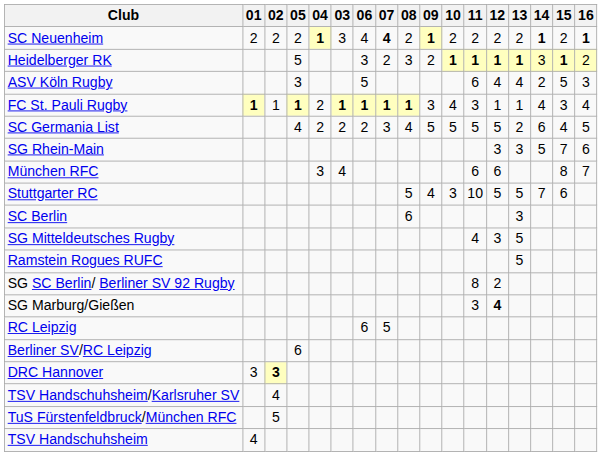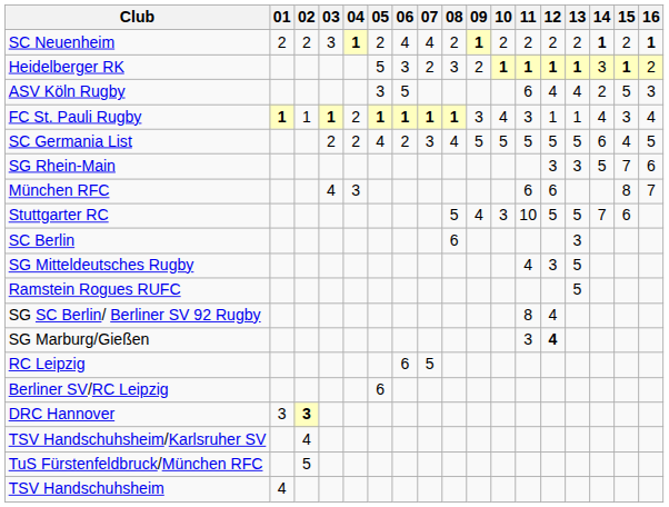 <table class="wikitable">
 <tr>
 <th>Club</th>
 <th>01</th>
 <th>02</th>
+<th>03</th>
+<th>04</th>
 <th>05</th>
-<th>04</th>
-<th>03</th>
 <th>06</th>
 <th>07</th>
 <th>08</th>
 <th>09</th>
 <th>10</th>
 <th>11</th>
 <th>12</th>
 <th>13</th>
 <th>14</th>
 <th>15</th>
 <th>16</th>
 </tr>
 <tr align="center">
 <td align="left"><a href='#'>SC Neuenheim</a></td>
 <td>2</td>
 <td>2</td>
+<td>3</td>
+<td bgcolor="#ffffbf"><strong>1</strong></td>
 <td>2</td>
-<td bgcolor="#ffffbf"><strong>1</strong></td>
-<td>3</td>
 <td>4</td>
-<td><strong>4</strong></td>
+<td>4</td>
 <td>2</td>
 <td bgcolor="#ffffbf"><strong>1</strong></td>
 <td>2</td>
 <td>2</td>
 <td>2</td>
 <td>2</td>
 <td><strong>1</strong></td>
 <td>2</td>
 <td><strong>1</strong></td>
 </tr>
 <tr align="center">
 <td align="left"><a href='#'>Heidelberger RK</a></td>
 <td></td>
 <td></td>
-<td>5</td>
 <td></td>
 <td></td>
+<td>5</td>
 <td>3</td>
 <td>2</td>
 <td>3</td>
 <td>2</td>
 <td bgcolor="#ffffbf"><strong>1</strong></td>
 <td bgcolor="#ffffbf"><strong>1</strong></td>
 <td bgcolor="#ffffbf"><strong>1</strong></td>
 <td bgcolor="#ffffbf"><strong>1</strong></td>
 <td bgcolor="#ffffbf">3</td>
 <td bgcolor="#ffffbf"><strong>1</strong></td>
 <td bgcolor="#ffffbf">2</td>
 </tr>
 <tr align="center">
 <td align="left"><a href='#'>ASV Köln Rugby</a></td>
 <td></td>
 <td></td>
-<td>3</td>
 <td></td>
 <td></td>
+<td>3</td>
 <td>5</td>
 <td></td>
 <td></td>
 <td></td>
 <td></td>
 <td>6</td>
 <td>4</td>
 <td>4</td>
 <td>2</td>
 <td>5</td>
 <td>3</td>
 </tr>
 <tr align="center">
 <td align="left"><a href='#'>FC St. Pauli Rugby</a></td>
 <td bgcolor="#ffffbf"><strong>1</strong></td>
 <td>1</td>
 <td bgcolor="#ffffbf"><strong>1</strong></td>
 <td>2</td>
 <td bgcolor="#ffffbf"><strong>1</strong></td>
 <td bgcolor="#ffffbf"><strong>1</strong></td>
 <td bgcolor="#ffffbf"><strong>1</strong></td>
 <td bgcolor="#ffffbf"><strong>1</strong></td>
 <td>3</td>
 <td>4</td>
 <td>3</td>
 <td>1</td>
 <td>1</td>
 <td>4</td>
 <td>3</td>
 <td>4</td>
 </tr>
 <tr align="center">
 <td align="left"><a href='#'>SC Germania List</a></td>
 <td></td>
 <td></td>
-<td>4</td>
 <td>2</td>
 <td>2</td>
+<td>4</td>
 <td>2</td>
 <td>3</td>
 <td>4</td>
 <td>5</td>
 <td>5</td>
 <td>5</td>
 <td>5</td>
-<td>2</td>
+<td>5</td>
 <td>6</td>
 <td>4</td>
 <td>5</td>
 </tr>
 <tr align="center">
 <td align="left"><a href='#'>SG Rhein-Main</a></td>
 <td></td>
 <td></td>
 <td></td>
 <td></td>
 <td></td>
 <td></td>
 <td></td>
 <td></td>
 <td></td>
 <td></td>
 <td></td>
 <td>3</td>
 <td>3</td>
 <td>5</td>
 <td>7</td>
 <td>6</td>
 </tr>
 <tr align="center">
 <td align="left"><a href='#'>München RFC</a></td>
 <td></td>
 <td></td>
+<td>4</td>
+<td>3</td>
 <td></td>
-<td>3</td>
-<td>4</td>
 <td></td>
 <td></td>
 <td></td>
 <td></td>
 <td></td>
 <td>6</td>
 <td>6</td>
 <td></td>
 <td></td>
 <td>8</td>
 <td>7</td>
 </tr>
 <tr align="center">
 <td align="left"><a href='#'>Stuttgarter RC</a></td>
 <td></td>
 <td></td>
 <td></td>
 <td></td>
 <td></td>
 <td></td>
 <td></td>
 <td>5</td>
 <td>4</td>
 <td>3</td>
 <td>10</td>
 <td>5</td>
 <td>5</td>
 <td>7</td>
 <td>6</td>
 <td></td>
 </tr>
 <tr align="center">
 <td align="left"><a href='#'>SC Berlin</a></td>
 <td></td>
 <td></td>
 <td></td>
 <td></td>
 <td></td>
 <td></td>
 <td></td>
 <td>6</td>
 <td></td>
 <td></td>
 <td></td>
 <td></td>
 <td>3</td>
 <td></td>
 <td></td>
 <td></td>
 </tr>
 <tr align="center">
 <td align="left"><a href='#'>SG Mitteldeutsches Rugby</a></td>
 <td></td>
 <td></td>
 <td></td>
 <td></td>
 <td></td>
 <td></td>
 <td></td>
 <td></td>
 <td></td>
 <td></td>
 <td>4</td>
 <td>3</td>
 <td>5</td>
 <td></td>
 <td></td>
 <td></td>
 </tr>
 <tr align="center">
 <td align="left"><a href='#'>Ramstein Rogues RUFC</a></td>
 <td></td>
 <td></td>
 <td></td>
 <td></td>
 <td></td>
 <td></td>
 <td></td>
 <td></td>
 <td></td>
 <td></td>
 <td></td>
 <td></td>
 <td>5</td>
 <td></td>
 <td></td>
 <td></td>
 </tr>
 <tr align="center">
 <td align="left">SG <a href='#'>SC Berlin</a>/ <a href='#'>Berliner SV 92 Rugby</a></td>
 <td></td>
 <td></td>
 <td></td>
 <td></td>
 <td></td>
 <td></td>
 <td></td>
 <td></td>
 <td></td>
 <td></td>
 <td>8</td>
-<td>2</td>
+<td>4</td>
 <td></td>
 <td></td>
 <td></td>
 <td></td>
 </tr>
 <tr align="center">
 <td align="left">SG Marburg/Gießen</td>
 <td></td>
 <td></td>
 <td></td>
 <td></td>
 <td></td>
 <td></td>
 <td></td>
 <td></td>
 <td></td>
 <td></td>
 <td>3</td>
 <td><strong>4</strong></td>
 <td></td>
 <td></td>
 <td></td>
 <td></td>
 </tr>
 <tr align="center">
 <td align="left"><a href='#'>RC Leipzig</a></td>
 <td></td>
 <td></td>
 <td></td>
 <td></td>
 <td></td>
 <td>6</td>
 <td>5</td>
 <td></td>
 <td></td>
 <td></td>
 <td></td>
 <td></td>
 <td></td>
 <td></td>
 <td></td>
 <td></td>
 </tr>
 <tr align="center">
 <td align="left"><a href='#'>Berliner SV</a>/<a href='#'>RC Leipzig</a></td>
 <td></td>
 <td></td>
-<td>6</td>
 <td></td>
 <td></td>
+<td>6</td>
 <td></td>
 <td></td>
 <td></td>
 <td></td>
 <td></td>
 <td></td>
 <td></td>
 <td></td>
 <td></td>
 <td></td>
 <td></td>
 </tr>
 <tr align="center">
 <td align="left"><a href='#'>DRC Hannover</a></td>
 <td>3</td>
 <td bgcolor="#ffffbf"><strong>3</strong></td>
 <td></td>
 <td></td>
 <td></td>
 <td></td>
 <td></td>
 <td></td>
 <td></td>
 <td></td>
 <td></td>
 <td></td>
 <td></td>
 <td></td>
 <td></td>
 <td></td>
 </tr>
 <tr align="center">
 <td align="left"><a href='#'>TSV Handschuhsheim</a>/<a href='#'>Karlsruher SV</a></td>
 <td></td>
 <td>4</td>
 <td></td>
 <td></td>
 <td></td>
 <td></td>
 <td></td>
 <td></td>
 <td></td>
 <td></td>
 <td></td>
 <td></td>
 <td></td>
 <td></td>
 <td></td>
 <td></td>
 </tr>
 <tr align="center">
 <td align="left"><a href='#'>TuS Fürstenfeldbruck</a>/<a href='#'>München RFC</a></td>
 <td></td>
 <td>5</td>
 <td></td>
 <td></td>
 <td></td>
 <td></td>
 <td></td>
 <td></td>
 <td></td>
 <td></td>
 <td></td>
 <td></td>
 <td></td>
 <td></td>
 <td></td>
 <td></td>
 </tr>
 <tr align="center">
 <td align="left"><a href='#'>TSV Handschuhsheim</a></td>
 <td>4</td>
 <td></td>
 <td></td>
 <td></td>
 <td></td>
 <td></td>
 <td></td>
 <td></td>
 <td></td>
 <td></td>
 <td></td>
 <td></td>
 <td></td>
 <td></td>
 <td></td>
 <td></td>
 </tr>
 </table>
